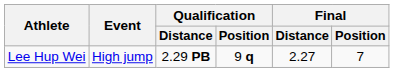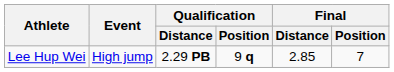 <table class=wikitable style="font-size:90%">
 <tr>
 <th rowspan="2">Athlete</th>
 <th rowspan="2">Event</th>
 <th colspan="2">Qualification</th>
 <th colspan="2">Final</th>
 </tr>
 <tr style="font-size:95%">
 <th>Distance</th>
 <th>Position</th>
 <th>Distance</th>
 <th>Position</th>
 </tr>
 <tr style=text-align:center>
 <td style=text-align:left><a href='#'>Lee Hup Wei</a></td>
 <td style=text-align:left><a href='#'>High jump</a></td>
 <td>2.29 <strong>PB</strong></td>
 <td>9 <strong>q</strong></td>
-<td>2.27</td>
+<td>2.85</td>
 <td>7</td>
 </tr>
 </table>
